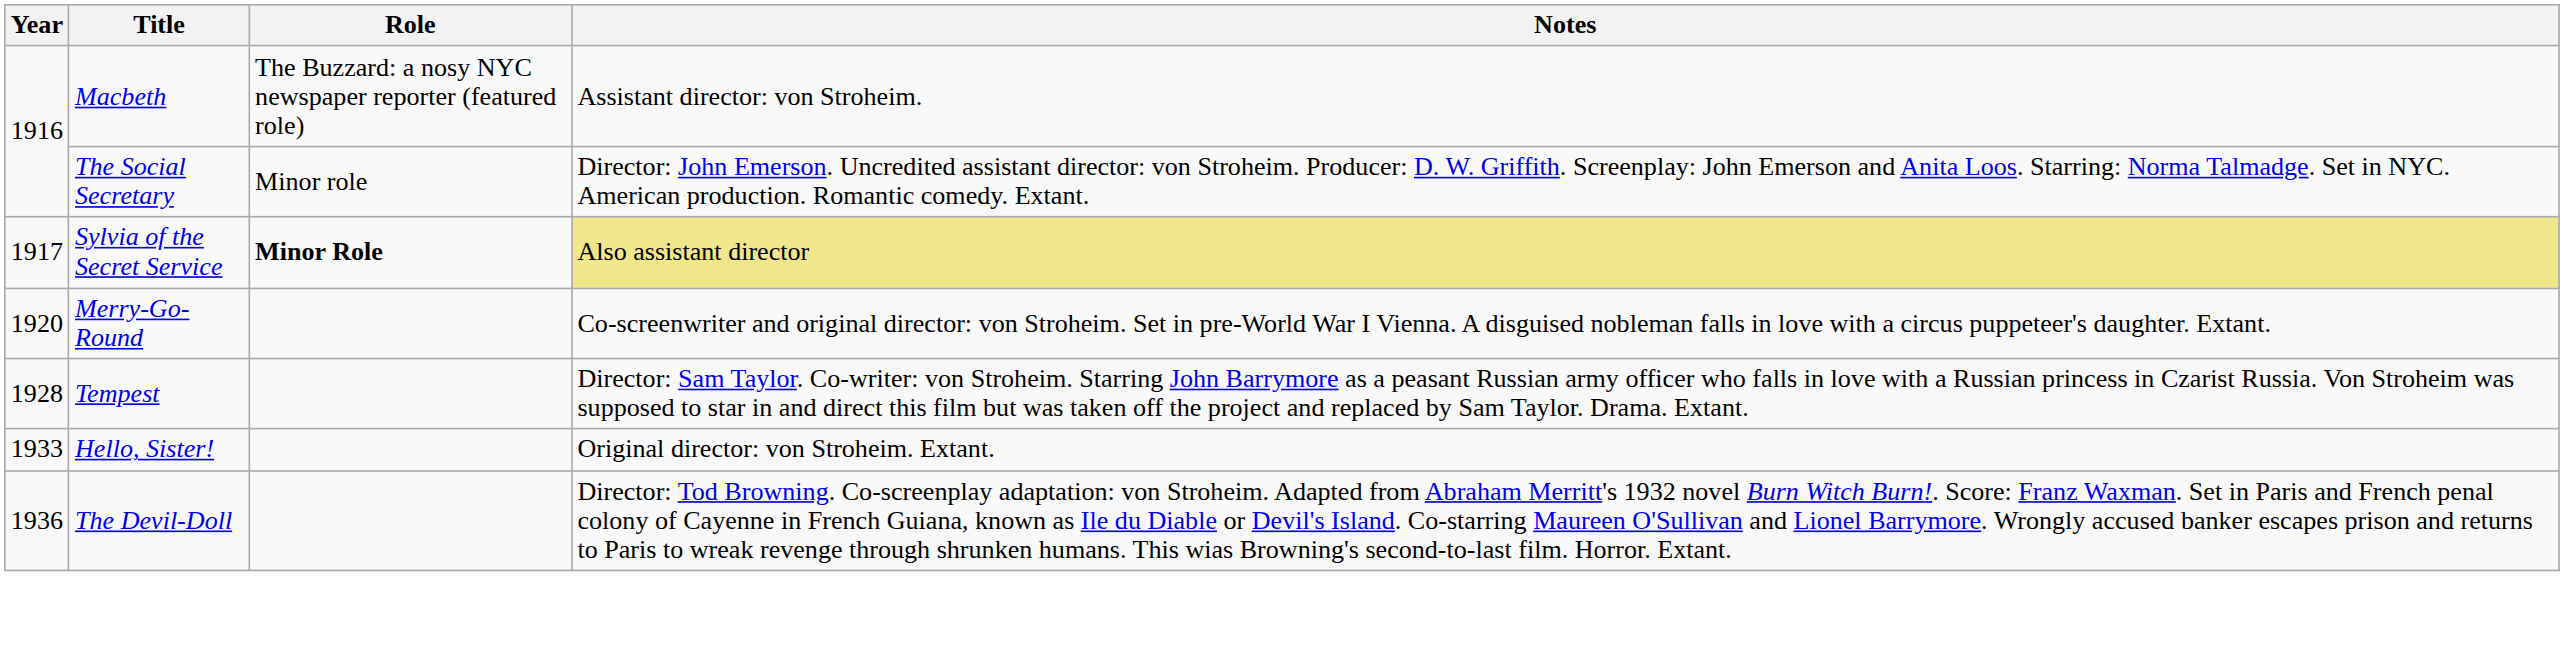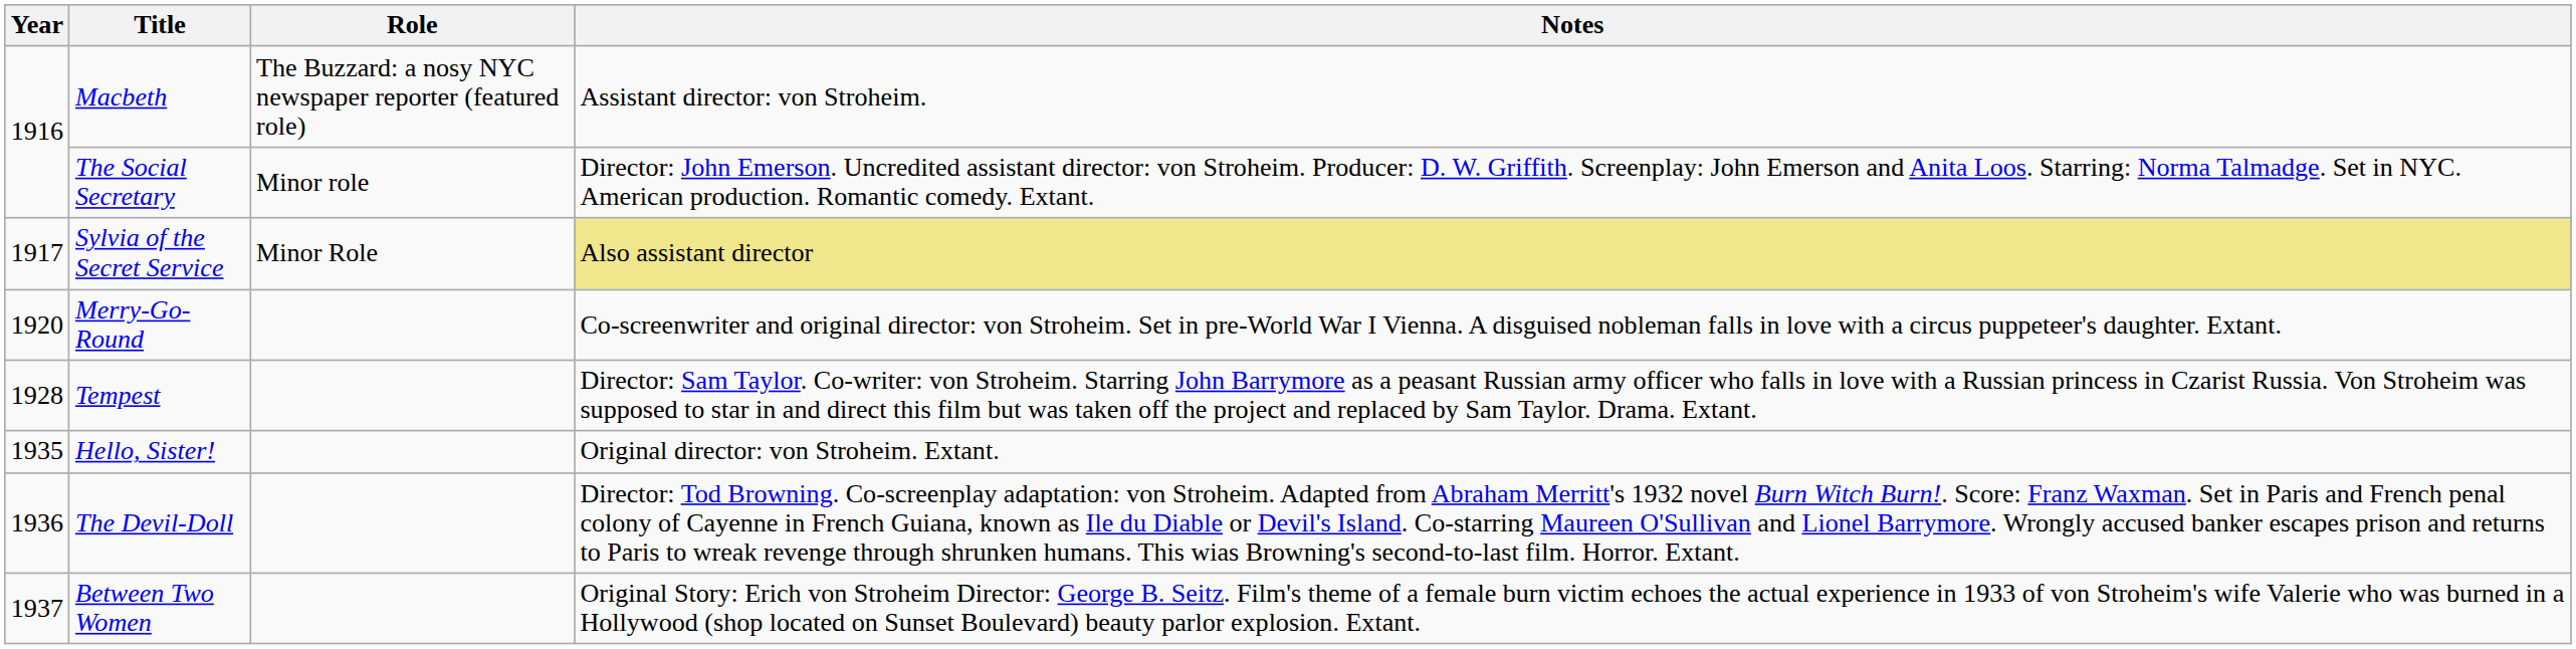 <table class="wikitable sortable">
 <tr>
 <th>Year</th>
 <th>Title</th>
 <th>Role</th>
 <th class="unsortable">Notes</th>
 </tr>
 <tr>
 <td rowspan="2">1916</td>
 <td><em><a href='#'>Macbeth</a></em></td>
 <td>The Buzzard: a nosy NYC newspaper reporter (featured role)</td>
 <td>Assistant director: von Stroheim.</td>
 </tr>
 <tr>
 <td><em><a href='#'>The Social Secretary</a></em></td>
 <td>Minor role</td>
 <td>Director: <a href='#'>John Emerson</a>. Uncredited assistant director: von Stroheim. Producer: <a href='#'>D. W. Griffith</a>. Screenplay: John Emerson and <a href='#'>Anita Loos</a>. Starring: <a href='#'>Norma Talmadge</a>. Set in NYC. American production. Romantic comedy. Extant.</td>
 </tr>
 <tr>
 <td>1917</td>
 <td><em><a href='#'>Sylvia of the Secret Service</a></em></td>
-<td><strong>Minor Role</strong></td>
+<td>Minor Role</td>
 <td style="background: khaki;">Also assistant director</td>
 </tr>
 <tr>
 <td>1920</td>
 <td><em><a href='#'>Merry-Go-Round</a></em></td>
 <td></td>
 <td>Co-screenwriter and original director: von Stroheim. Set in pre-World War I Vienna. A disguised nobleman falls in love with a circus puppeteer's daughter. Extant.</td>
 </tr>
 <tr>
 <td>1928</td>
 <td><em><a href='#'>Tempest</a></em></td>
 <td></td>
 <td>Director: <a href='#'>Sam Taylor</a>. Co-writer: von Stroheim. Starring <a href='#'>John Barrymore</a> as a peasant Russian army officer who falls in love with a Russian princess in Czarist Russia. Von Stroheim was supposed to star in and direct this film but was taken off the project and replaced by Sam Taylor. Drama. Extant.</td>
 </tr>
 <tr>
-<td>1933</td>
+<td>1935</td>
 <td><em><a href='#'>Hello, Sister!</a></em></td>
 <td></td>
 <td>Original director: von Stroheim. Extant.</td>
 </tr>
 <tr>
 <td>1936</td>
 <td><em><a href='#'>The Devil-Doll</a></em></td>
 <td></td>
 <td>Director: <a href='#'>Tod Browning</a>. Co-screenplay adaptation: von Stroheim. Adapted from <a href='#'>Abraham Merritt</a>'s 1932 novel <em><a href='#'>Burn Witch Burn!</a></em>. Score: <a href='#'>Franz Waxman</a>. Set in Paris and French penal colony of Cayenne in French Guiana, known as <a href='#'>Ile du Diable</a> or <a href='#'>Devil's Island</a>. Co-starring <a href='#'>Maureen O'Sullivan</a> and <a href='#'>Lionel Barrymore</a>. Wrongly accused banker escapes prison and returns to Paris to wreak revenge through shrunken humans. This wias Browning's second-to-last film. Horror. Extant.</td>
 </tr>
+<tr>
+<td>1937</td>
+<td><em><a href='#'>Between Two Women</a></em></td>
+<td></td>
+<td>Original Story: Erich von Stroheim Director: <a href='#'>George B. Seitz</a>. Film's theme of a female burn victim echoes the actual experience in 1933 of von Stroheim's wife Valerie who was burned in a Hollywood (shop located on Sunset Boulevard) beauty parlor explosion. Extant.</td>
+</tr>
 </table>
